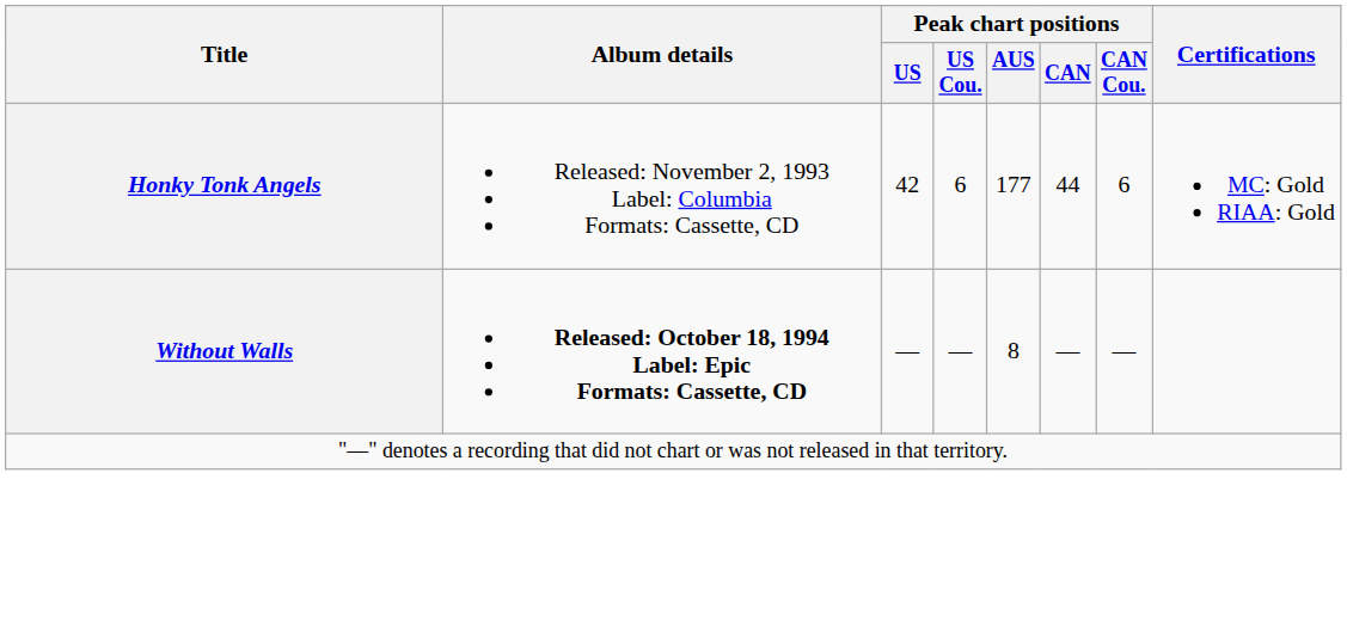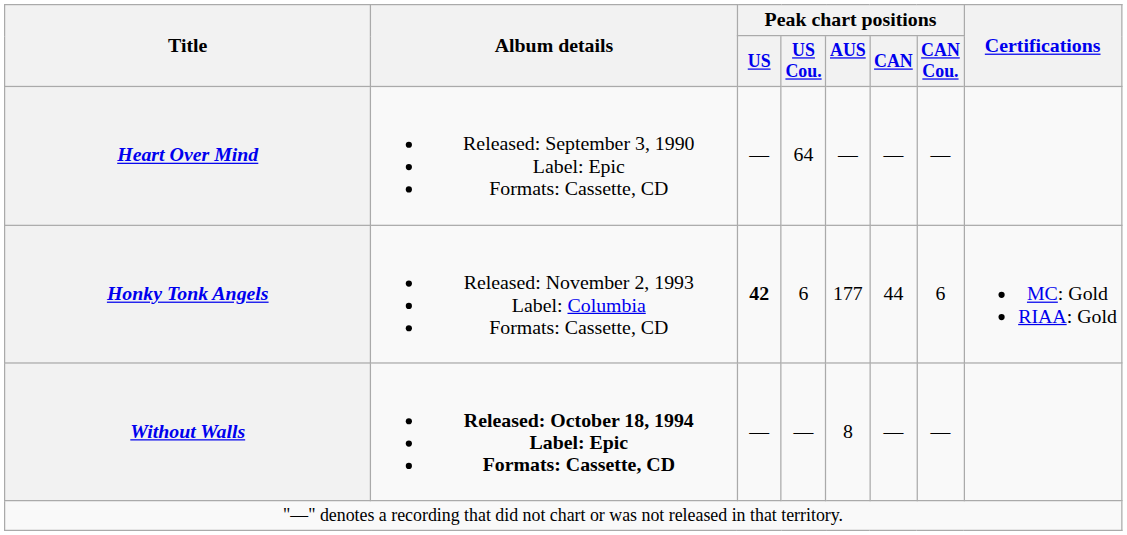 <table class="wikitable plainrowheaders" style="text-align:center;">
 <tr>
 <th scope="col" rowspan="2" style="width:18em;">Title</th>
 <th scope="col" rowspan="2" style="width:18em;">Album details</th>
 <th scope="col" colspan="5">Peak chart positions</th>
 <th scope="col" rowspan="2"><a href='#'>Certifications</a></th>
 </tr>
 <tr>
 <th scope="col" style="width:2em;font-size:90%;"><a href='#'>US</a><br></th>
 <th scope="col" style="width:2em;font-size:90%;"><a href='#'>US<br>Cou.</a><br></th>
 <th scope="col" style="width:2em;font-size:90%;"><a href='#'>AUS</a><br><br></th>
 <th scope="col" style="width:2em;font-size:90%;"><a href='#'>CAN</a><br></th>
 <th scope="col" style="width:2em;font-size:90%;"><a href='#'>CAN<br>Cou.</a><br></th>
 </tr>
 <tr>
+<th scope="row"><em><a href='#'>Heart Over Mind</a></em></th>
+<td><br><ul><li>Released: September 3, 1990</li><li>Label: Epic</li><li>Formats: Cassette, CD</li></ul></td>
+<td>—</td>
+<td>64</td>
+<td>—</td>
+<td>—</td>
+<td>—</td>
+<td></td>
+</tr>
+<tr>
 <th scope="row"><em><a href='#'>Honky Tonk Angels</a></em><br></th>
 <td><br><ul><li>Released: November 2, 1993</li><li>Label: <a href='#'>Columbia</a></li><li>Formats: Cassette, CD</li></ul></td>
-<td>42</td>
+<td><strong>42</strong></td>
 <td>6</td>
 <td>177</td>
 <td>44</td>
 <td>6</td>
 <td><br><ul><li><a href='#'>MC</a>: Gold</li><li><a href='#'>RIAA</a>: Gold</li></ul></td>
 </tr>
 <tr>
 <th scope="row"><em><a href='#'>Without Walls</a></em></th>
 <td><strong><br><ul><li>Released: October 18, 1994</li><li>Label: Epic</li><li>Formats: Cassette, CD</li></ul></strong></td>
 <td>—</td>
 <td>—</td>
 <td>8</td>
 <td>—</td>
 <td>—</td>
 <td></td>
 </tr>
 <tr>
 <td colspan="8" style="font-size:90%">"—" denotes a recording that did not chart or was not released in that territory.</td>
 </tr>
 </table>
